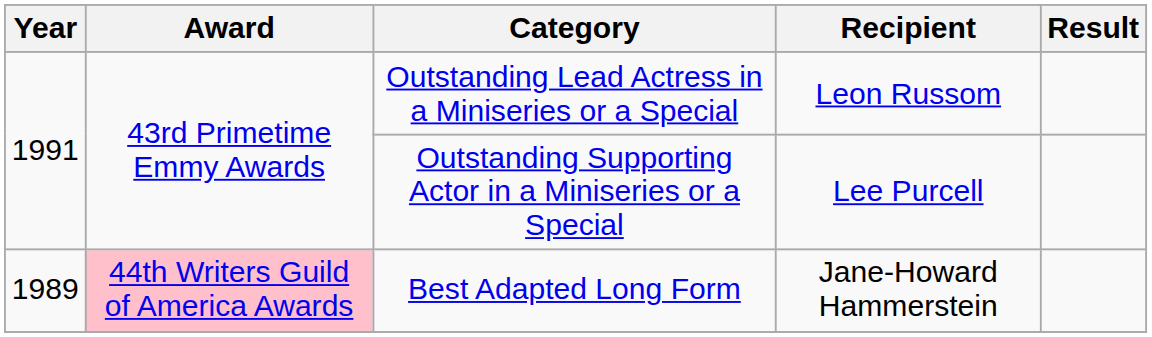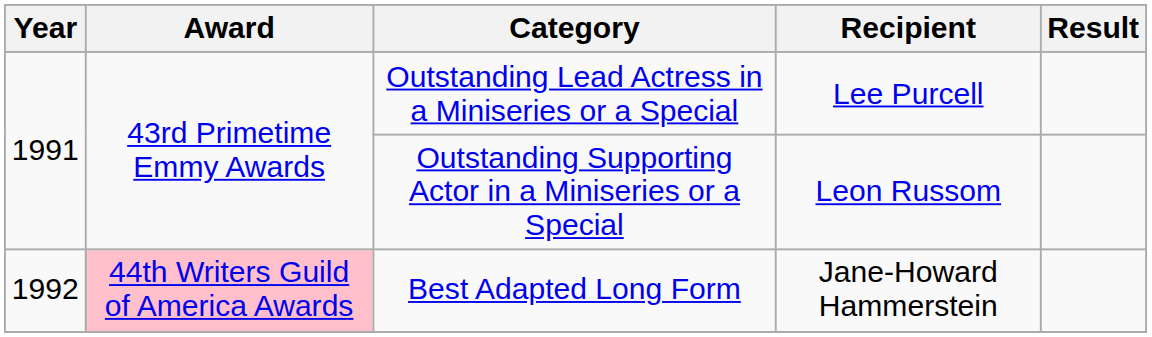 <table class="wikitable plainrowheaders" style="text-align:center;">
 <tr>
 <th>Year</th>
 <th>Award</th>
 <th>Category</th>
 <th>Recipient</th>
 <th>Result</th>
 </tr>
 <tr>
 <td rowspan="2">1991</td>
 <td rowspan="2"><a href='#'>43rd Primetime Emmy Awards</a></td>
 <td><a href='#'>Outstanding Lead Actress in a Miniseries or a Special</a></td>
+<td><a href='#'>Lee Purcell</a></td>
+<td></td>
+</tr>
+<tr>
+<td><a href='#'>Outstanding Supporting Actor in a Miniseries or a Special</a></td>
 <td><a href='#'>Leon Russom</a></td>
 <td></td>
 </tr>
 <tr>
-<td><a href='#'>Outstanding Supporting Actor in a Miniseries or a Special</a></td>
-<td><a href='#'>Lee Purcell</a></td>
-<td></td>
-</tr>
-<tr>
-<td>1989</td>
+<td>1992</td>
 <td style="background: pink;"><a href='#'>44th Writers Guild of America Awards</a></td>
 <td><a href='#'>Best Adapted Long Form</a></td>
 <td>Jane-Howard Hammerstein</td>
 <td></td>
 </tr>
 <tr>
 </tr>
 </table>
